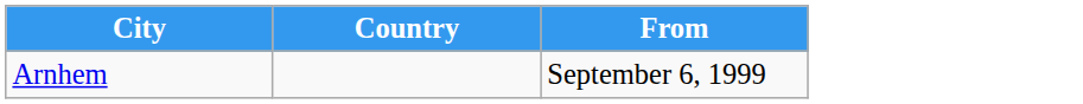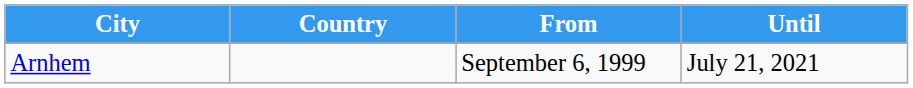 <table class="wikitable" "text-align:left;font-size:100%;"|>
 <tr>
 <th style="background:#39e; color:white; height:17px; width:140px;">City</th>
 <th ! style="background:#39e; color:white; width:140px;">Country</th>
 <th ! style="background:#39e; color:white; width:140px;">From</th>
+<th ! style="background:#39e; color:white; width:140px;">Until</th>
 </tr>
 <tr>
 <td ! !> <a href='#'>Arnhem</a></td>
 <td ! !></td>
 <td ! !>September 6, 1999</td>
+<td ! !>July 21, 2021</td>
 </tr>
 </table>
